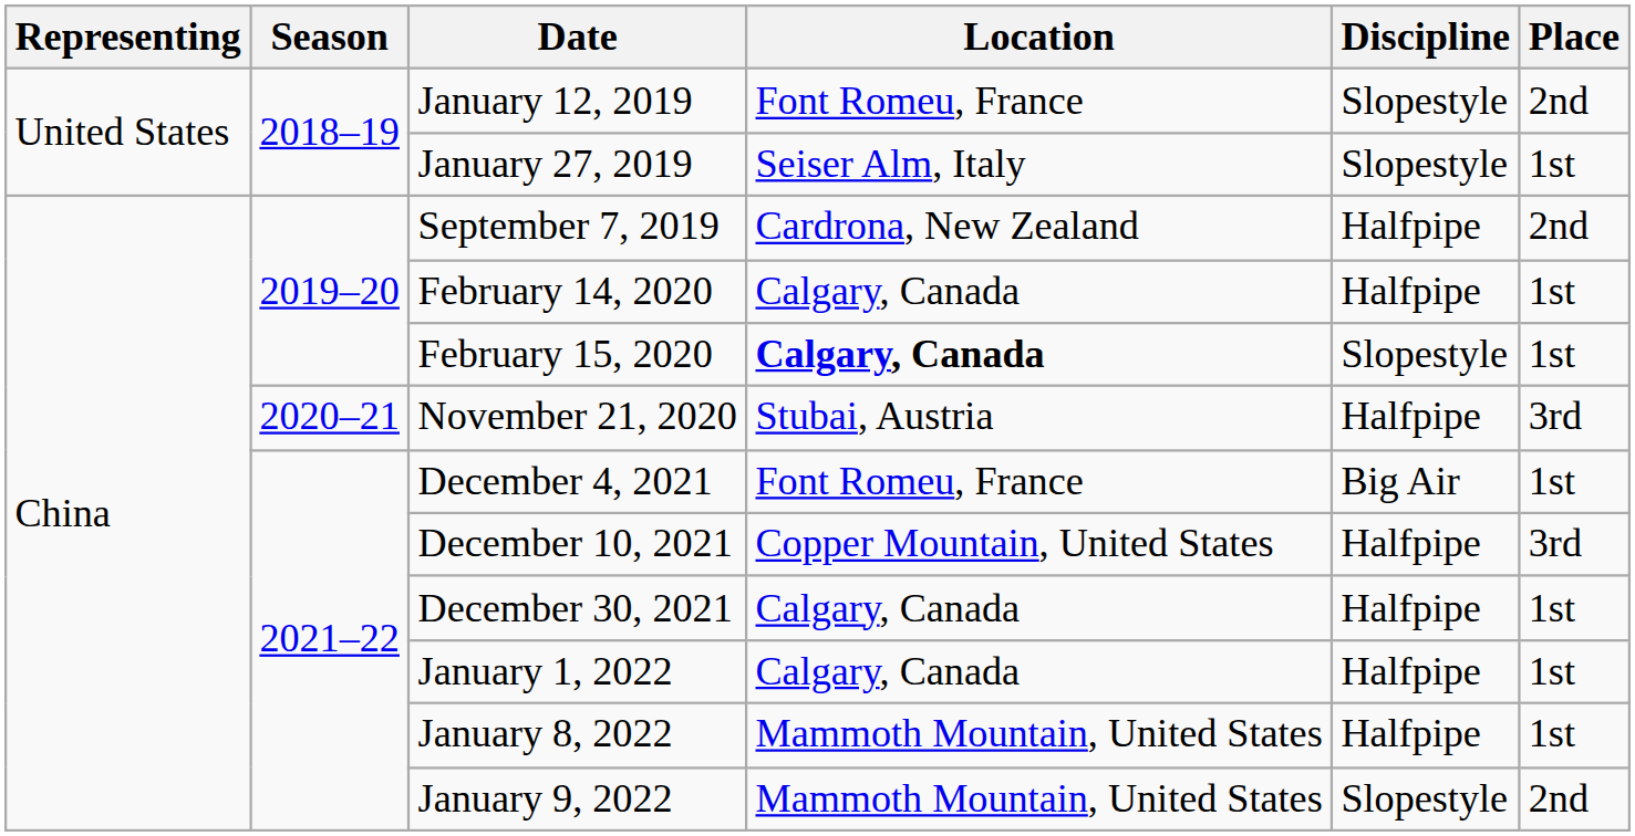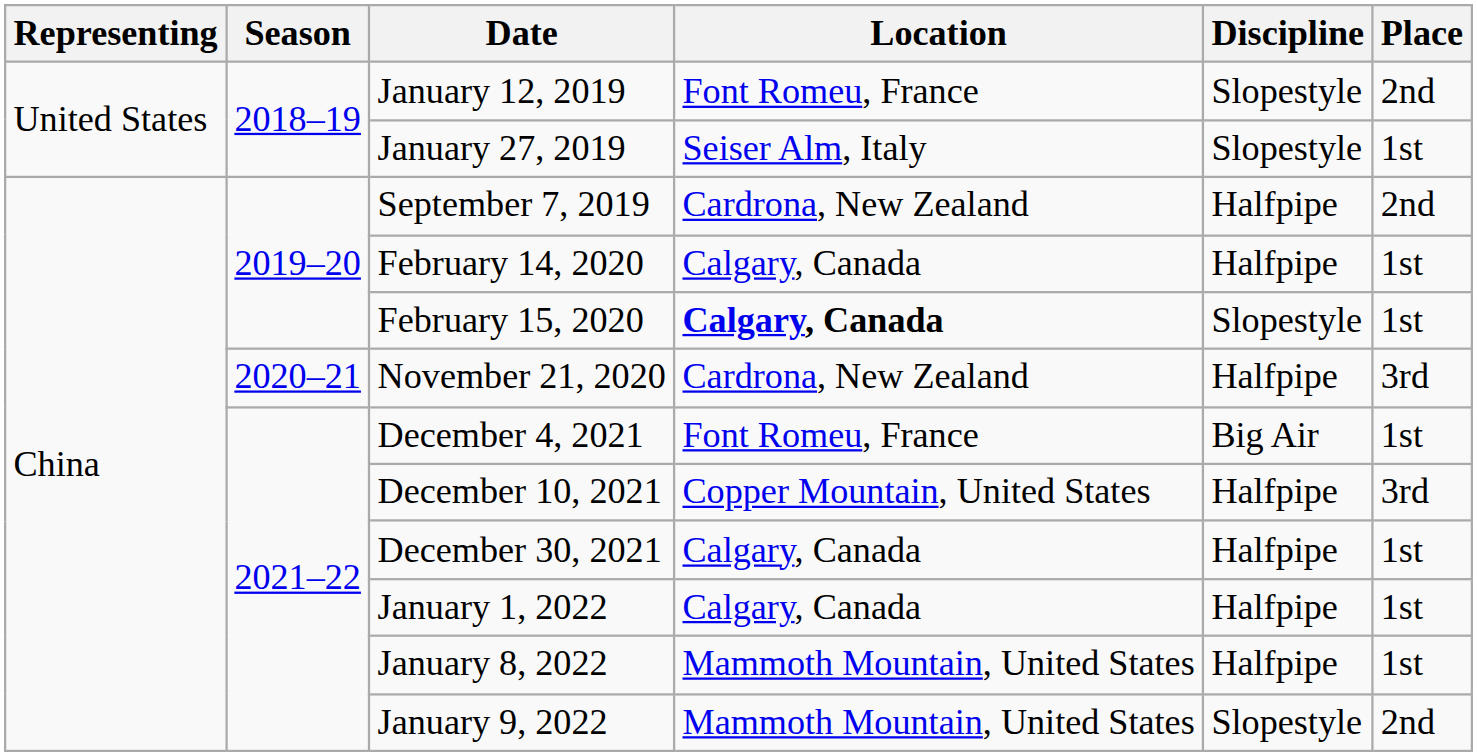 <table class="wikitable sortable">
 <tr>
 <th>Representing</th>
 <th>Season</th>
 <th>Date</th>
 <th>Location</th>
 <th>Discipline</th>
 <th>Place</th>
 </tr>
 <tr>
 <td rowspan="2"> United States</td>
 <td rowspan="2"><a href='#'>2018–19</a></td>
 <td>January 12, 2019</td>
 <td> <a href='#'>Font Romeu</a>, France</td>
 <td>Slopestyle</td>
 <td>2nd</td>
 </tr>
 <tr>
 <td>January 27, 2019</td>
 <td> <a href='#'>Seiser Alm</a>, Italy</td>
 <td>Slopestyle</td>
 <td>1st</td>
 </tr>
 <tr>
 <td rowspan="10"> China</td>
 <td rowspan="3"><a href='#'>2019–20</a></td>
 <td>September 7, 2019</td>
 <td> <a href='#'>Cardrona</a>, New Zealand</td>
 <td>Halfpipe</td>
 <td>2nd</td>
 </tr>
 <tr>
 <td>February 14, 2020</td>
 <td> <a href='#'>Calgary</a>, Canada</td>
 <td>Halfpipe</td>
 <td>1st</td>
 </tr>
 <tr>
 <td>February 15, 2020</td>
 <td><strong> <a href='#'>Calgary</a>, Canada</strong></td>
 <td>Slopestyle</td>
 <td>1st</td>
 </tr>
 <tr>
 <td><a href='#'>2020–21</a></td>
 <td>November 21, 2020</td>
-<td> <a href='#'>Stubai</a>, Austria</td>
+<td> <a href='#'>Cardrona</a>, New Zealand</td>
 <td>Halfpipe</td>
 <td>3rd</td>
 </tr>
 <tr>
 <td rowspan="6"><a href='#'>2021–22</a></td>
 <td>December 4, 2021</td>
 <td> <a href='#'>Font Romeu</a>, France</td>
 <td>Big Air</td>
 <td>1st</td>
 </tr>
 <tr>
 <td>December 10, 2021</td>
 <td> <a href='#'>Copper Mountain</a>, United States</td>
 <td>Halfpipe</td>
 <td>3rd</td>
 </tr>
 <tr>
 <td>December 30, 2021</td>
 <td> <a href='#'>Calgary</a>, Canada</td>
 <td>Halfpipe</td>
 <td>1st</td>
 </tr>
 <tr>
 <td>January 1, 2022</td>
 <td> <a href='#'>Calgary</a>, Canada</td>
 <td>Halfpipe</td>
 <td>1st</td>
 </tr>
 <tr>
 <td>January 8, 2022</td>
 <td> <a href='#'>Mammoth Mountain</a>, United States</td>
 <td>Halfpipe</td>
 <td>1st</td>
 </tr>
 <tr>
 <td>January 9, 2022</td>
 <td> <a href='#'>Mammoth Mountain</a>, United States</td>
 <td>Slopestyle</td>
 <td>2nd</td>
 </tr>
 </table>
